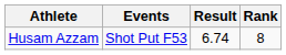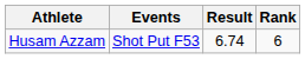 <table class=wikitable style="font-size:90%">
 <tr align=center>
 <th scope="col">Athlete</th>
 <th scope="col">Events</th>
 <th scope="col">Result</th>
 <th scope="col">Rank</th>
 </tr>
 <tr align=center>
 <td align=left><a href='#'>Husam Azzam</a></td>
 <td align=left><a href='#'>Shot Put F53</a></td>
 <td>6.74</td>
-<td>8</td>
+<td>6</td>
 </tr>
 </table>
